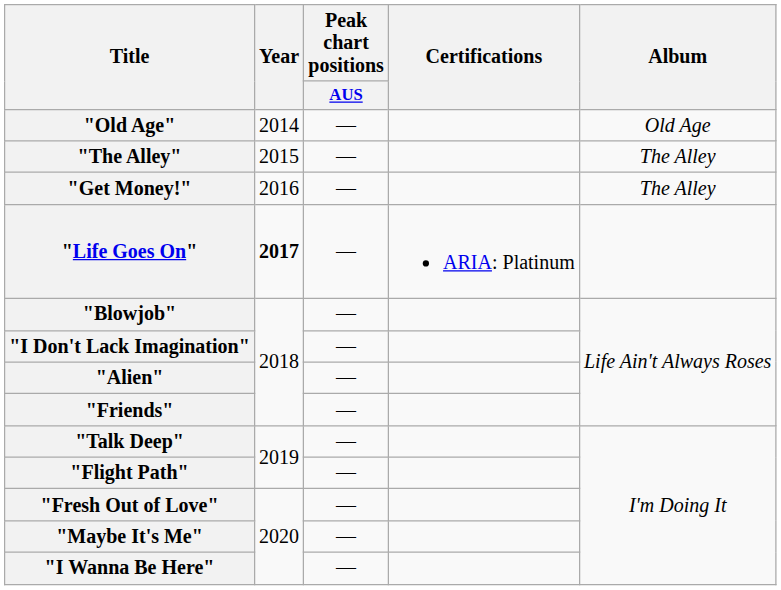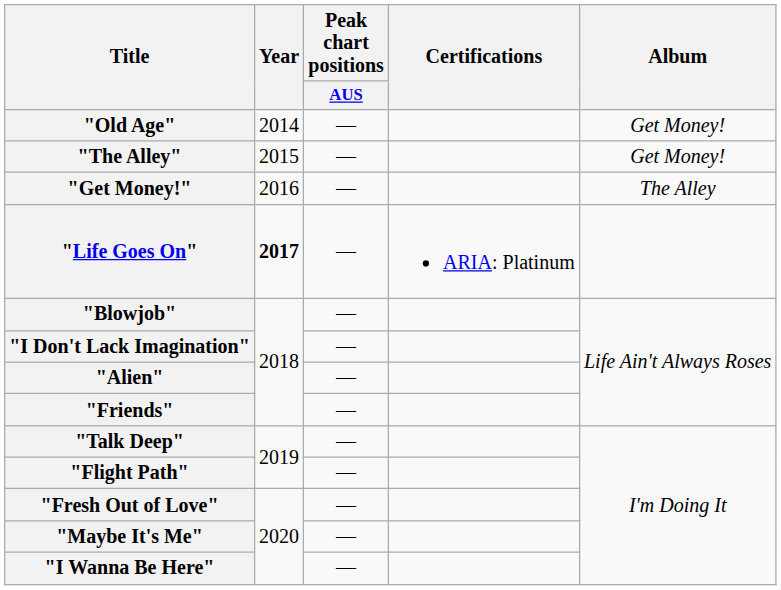 <table class="wikitable plainrowheaders" style="text-align:center;">
 <tr>
 <th scope="col" rowspan="2">Title</th>
 <th scope="col" rowspan="2">Year</th>
 <th scope="col" colspan="1">Peak chart positions</th>
 <th scope="col" rowspan="2">Certifications</th>
 <th scope="col" rowspan="2">Album</th>
 </tr>
 <tr style="font-size:smaller;">
 <th style="width:40px;"><a href='#'>AUS</a></th>
 </tr>
 <tr>
 <th scope="row">"Old Age"</th>
 <td>2014</td>
 <td>—</td>
 <td></td>
-<td><em>Old Age</em></td>
+<td><em>Get Money!</em></td>
 </tr>
 <tr>
 <th scope="row">"The Alley"</th>
 <td>2015</td>
 <td>—</td>
 <td></td>
-<td><em>The Alley</em></td>
+<td><em>Get Money!</em></td>
 </tr>
 <tr>
 <th scope="row">"Get Money!"<br></th>
 <td>2016</td>
 <td>—</td>
 <td></td>
 <td><em>The Alley</em></td>
 </tr>
 <tr>
 <th scope="row">"<a href='#'>Life Goes On</a>"</th>
 <td><strong>2017</strong></td>
 <td>—</td>
 <td><br><ul><li><a href='#'>ARIA</a>: Platinum</li></ul></td>
 <td></td>
 </tr>
 <tr>
 <th scope="row">"Blowjob"</th>
 <td rowspan="4">2018</td>
 <td>—</td>
 <td></td>
 <td rowspan="4"><em>Life Ain't Always Roses</em></td>
 </tr>
 <tr>
 <th scope="row">"I Don't Lack Imagination"</th>
 <td>—</td>
 <td></td>
 </tr>
 <tr>
 <th scope="row">"Alien"</th>
 <td>—</td>
 <td></td>
 </tr>
 <tr>
 <th scope="row">"Friends"</th>
 <td>—</td>
 <td></td>
 </tr>
 <tr>
 <th scope="row">"Talk Deep"</th>
 <td rowspan="2">2019</td>
 <td>—</td>
 <td></td>
 <td rowspan="5"><em>I'm Doing It</em></td>
 </tr>
 <tr>
 <th scope="row">"Flight Path"</th>
 <td>—</td>
 <td></td>
 </tr>
 <tr>
 <th scope="row">"Fresh Out of Love"</th>
 <td rowspan="3">2020</td>
 <td>—</td>
 <td></td>
 </tr>
 <tr>
 <th scope="row">"Maybe It's Me"</th>
 <td>—</td>
 <td></td>
 </tr>
 <tr>
 <th scope="row">"I Wanna Be Here"</th>
 <td>—</td>
 <td></td>
 </tr>
 </table>
